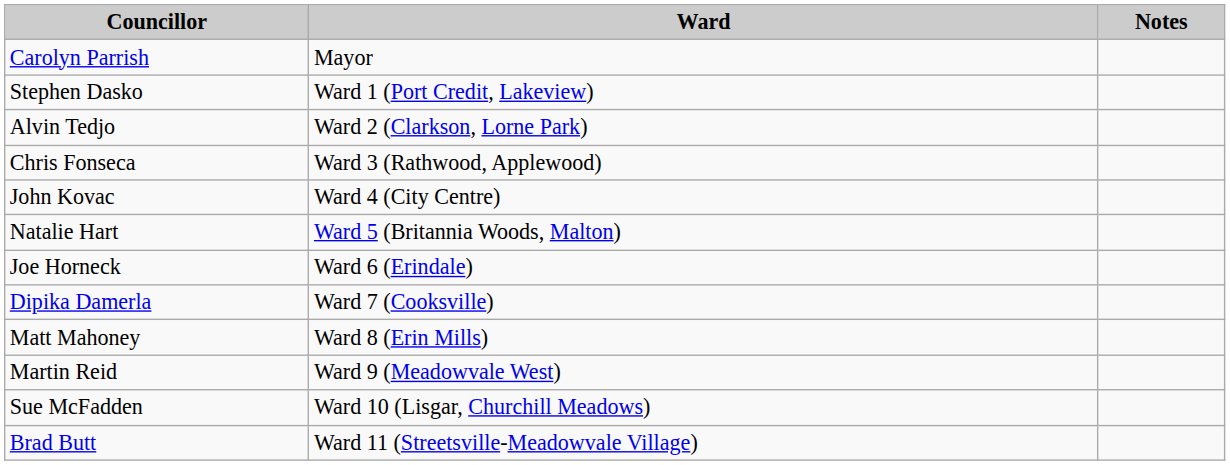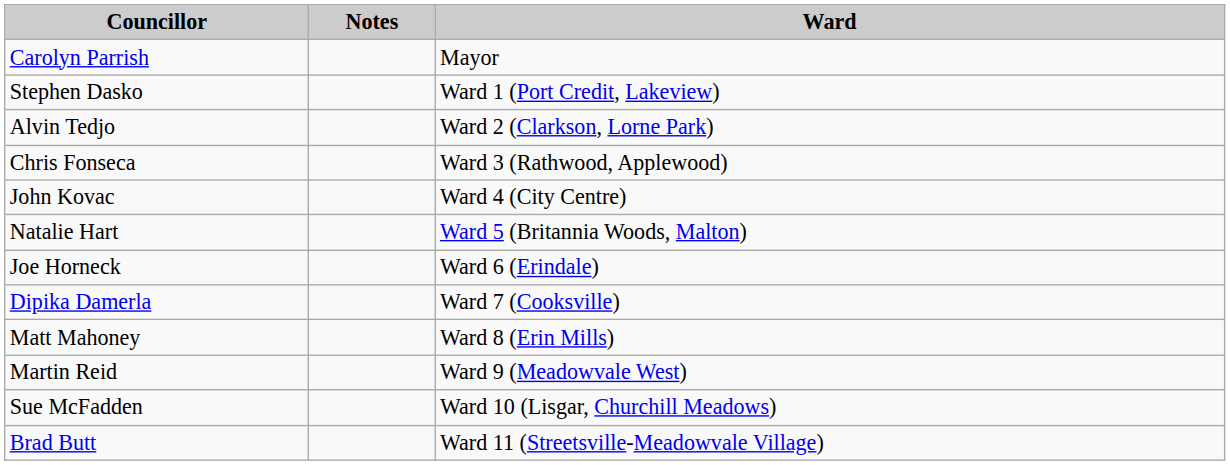 <table class="wikitable" width=70%>
 <tr>
 <th style="background:#cccccc;"><strong>Councillor</strong></th>
+<th style="background:#cccccc;"><strong>Notes</strong></th>
 <th style="background:#cccccc;"><strong>Ward</strong></th>
-<th style="background:#cccccc;"><strong>Notes</strong></th>
 </tr>
 <tr>
 <td><a href='#'>Carolyn Parrish</a></td>
+<td></td>
 <td>Mayor</td>
-<td></td>
 </tr>
 <tr>
 <td>Stephen Dasko</td>
+<td></td>
 <td>Ward 1 (<a href='#'>Port Credit</a>, <a href='#'>Lakeview</a>)</td>
-<td></td>
 </tr>
 <tr>
 <td>Alvin Tedjo</td>
+<td></td>
 <td>Ward 2 (<a href='#'>Clarkson</a>, <a href='#'>Lorne Park</a>)</td>
-<td></td>
 </tr>
 <tr>
 <td>Chris Fonseca</td>
+<td></td>
 <td>Ward 3 (Rathwood, Applewood)</td>
-<td></td>
 </tr>
 <tr>
 <td>John Kovac</td>
+<td></td>
 <td>Ward 4 (City Centre)</td>
-<td></td>
 </tr>
 <tr>
 <td>Natalie Hart</td>
+<td></td>
 <td><a href='#'>Ward 5</a> (Britannia Woods, <a href='#'>Malton</a>)</td>
-<td></td>
 </tr>
 <tr>
 <td>Joe Horneck</td>
+<td></td>
 <td>Ward 6 (<a href='#'>Erindale</a>)</td>
-<td></td>
 </tr>
 <tr>
 <td><a href='#'>Dipika Damerla</a></td>
+<td></td>
 <td>Ward 7 (<a href='#'>Cooksville</a>)</td>
-<td></td>
 </tr>
 <tr>
 <td>Matt Mahoney</td>
+<td></td>
 <td>Ward 8 (<a href='#'>Erin Mills</a>)</td>
-<td></td>
 </tr>
 <tr>
 <td>Martin Reid</td>
+<td></td>
 <td>Ward 9 (<a href='#'>Meadowvale West</a>)</td>
-<td></td>
 </tr>
 <tr>
 <td>Sue McFadden</td>
+<td></td>
 <td>Ward 10 (Lisgar, <a href='#'>Churchill Meadows</a>)</td>
-<td></td>
 </tr>
 <tr>
 <td><a href='#'>Brad Butt</a></td>
+<td></td>
 <td>Ward 11 (<a href='#'>Streetsville</a>-<a href='#'>Meadowvale Village</a>)</td>
-<td></td>
 </tr>
 </table>
